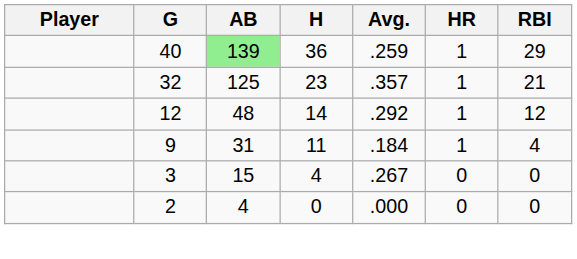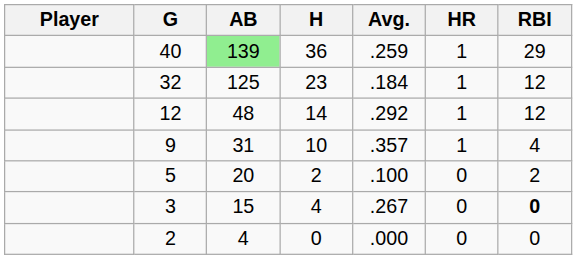 <table class="wikitable sortable">
 <tr>
 <th bgcolor="#DDDDFF" width="16%">Player</th>
 <th bgcolor="#DDDDFF" width="9%">G</th>
 <th bgcolor="#DDDDFF" width="9%">AB</th>
 <th bgcolor="#DDDDFF" width="9%">H</th>
 <th bgcolor="#DDDDFF" width="9%">Avg.</th>
 <th bgcolor="#DDDDFF" width="9%">HR</th>
 <th bgcolor="#DDDDFF" width="9%">RBI</th>
 </tr>
 <tr align="center">
 <td></td>
 <td>40</td>
 <td style="background: lightgreen;">139</td>
 <td>36</td>
 <td>.259</td>
 <td>1</td>
 <td>29</td>
 </tr>
 <tr align="center">
 <td></td>
 <td>32</td>
 <td>125</td>
 <td>23</td>
-<td>.357</td>
+<td>.184</td>
 <td>1</td>
-<td>21</td>
+<td>12</td>
 </tr>
 <tr align="center">
 <td></td>
 <td>12</td>
 <td>48</td>
 <td>14</td>
 <td>.292</td>
 <td>1</td>
 <td>12</td>
 </tr>
 <tr align="center">
 <td></td>
 <td>9</td>
 <td>31</td>
-<td>11</td>
-<td>.184</td>
+<td>10</td>
+<td>.357</td>
 <td>1</td>
 <td>4</td>
+</tr>
+<tr align="center">
+<td></td>
+<td>5</td>
+<td>20</td>
+<td>2</td>
+<td>.100</td>
+<td>0</td>
+<td>2</td>
 </tr>
 <tr align="center">
 <td></td>
 <td>3</td>
 <td>15</td>
 <td>4</td>
 <td>.267</td>
 <td>0</td>
-<td>0</td>
+<td><strong>0</strong></td>
 </tr>
 <tr align="center">
 <td></td>
 <td>2</td>
 <td>4</td>
 <td>0</td>
 <td>.000</td>
 <td>0</td>
 <td>0</td>
 </tr>
 </table>
